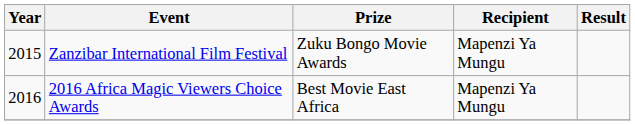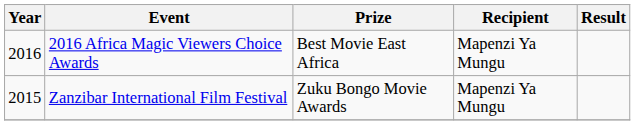 <table class="wikitable">
 <tr>
 <th>Year</th>
 <th>Event</th>
 <th>Prize</th>
 <th>Recipient</th>
 <th>Result</th>
 </tr>
 <tr>
+<td>2016</td>
+<td><a href='#'>2016 Africa Magic Viewers Choice Awards</a></td>
+<td>Best Movie East Africa</td>
+<td>Mapenzi Ya Mungu</td>
+<td></td>
+</tr>
+<tr>
 <td>2015</td>
 <td><a href='#'>Zanzibar International Film Festival</a></td>
 <td>Zuku Bongo Movie Awards</td>
 <td>Mapenzi Ya Mungu</td>
 <td></td>
 </tr>
 <tr>
-<td>2016</td>
-<td><a href='#'>2016 Africa Magic Viewers Choice Awards</a></td>
-<td>Best Movie East Africa</td>
-<td>Mapenzi Ya Mungu</td>
-<td></td>
-</tr>
-<tr>
 </tr>
 </table>
